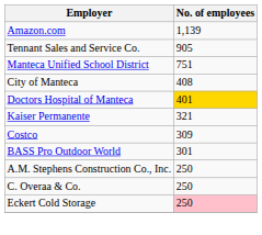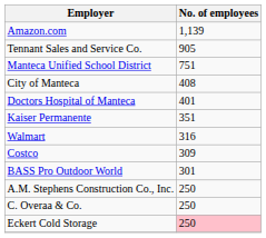 <table class="wikitable sortable" border="1">
 <tr>
 <th>Employer</th>
 <th>No. of employees</th>
 </tr>
 <tr>
 <td><a href='#'>Amazon.com</a></td>
 <td>1,139</td>
 </tr>
 <tr>
 <td>Tennant Sales and Service Co.</td>
 <td>905</td>
 </tr>
 <tr>
 <td><a href='#'>Manteca Unified School District</a></td>
 <td>751</td>
 </tr>
 <tr>
 <td>City of Manteca</td>
 <td>408</td>
 </tr>
 <tr>
 <td><a href='#'>Doctors Hospital of Manteca</a></td>
-<td style="background: gold;">401</td>
+<td>401</td>
 </tr>
 <tr>
 <td><a href='#'>Kaiser Permanente</a></td>
-<td>321</td>
+<td>351</td>
+</tr>
+<tr>
+<td><a href='#'>Walmart</a></td>
+<td>316</td>
 </tr>
 <tr>
 <td><a href='#'>Costco</a></td>
 <td>309</td>
 </tr>
 <tr>
 <td><a href='#'>BASS Pro Outdoor World</a></td>
 <td>301</td>
 </tr>
 <tr>
 <td>A.M. Stephens Construction Co., Inc.</td>
 <td>250</td>
 </tr>
 <tr>
 <td>C. Overaa & Co.</td>
 <td>250</td>
 </tr>
 <tr>
 <td>Eckert Cold Storage</td>
 <td style="background: pink;">250</td>
 </tr>
 <tr>
 </tr>
 </table>
